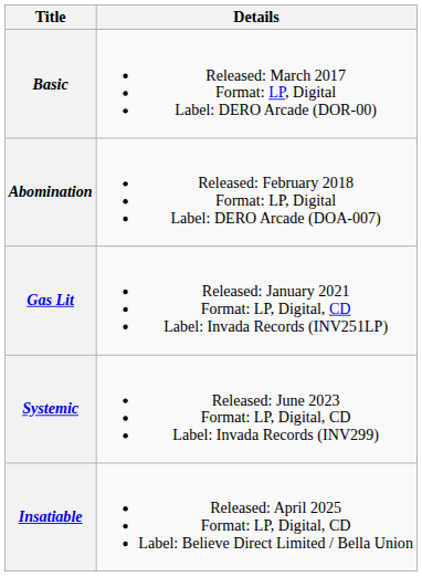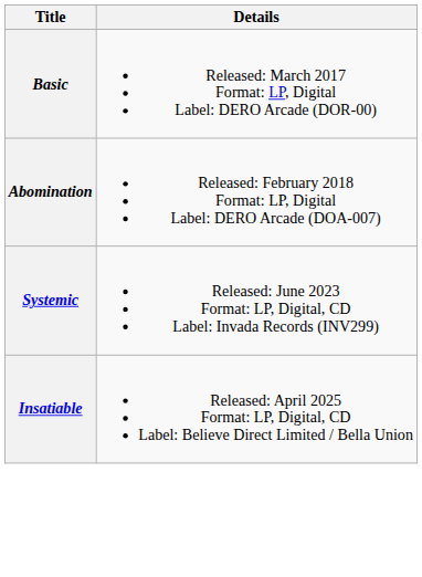 <table class="wikitable plainrowheaders" style="text-align:center;" border="1">
 <tr>
 <th>Title</th>
 <th>Details</th>
 </tr>
 <tr>
 <th scope="row"><em>Basic</em></th>
 <td><br><ul><li>Released: March 2017</li><li>Format: <a href='#'>LP</a>, Digital</li><li>Label: DERO Arcade (DOR-00)</li></ul></td>
 </tr>
 <tr>
 <th scope="row"><em>Abomination</em></th>
 <td><br><ul><li>Released: February 2018</li><li>Format: LP, Digital</li><li>Label: DERO Arcade (DOA-007)</li></ul></td>
 </tr>
 <tr>
-<th scope="row"><em><a href='#'>Gas Lit</a></em></th>
-<td><br><ul><li>Released: January 2021</li><li>Format: LP, Digital, <a href='#'>CD</a></li><li>Label: Invada Records (INV251LP)</li></ul></td>
-</tr>
-<tr>
 <th scope="row"><em><a href='#'>Systemic</a></em></th>
 <td><br><ul><li>Released: June 2023</li><li>Format: LP, Digital, CD</li><li>Label: Invada Records (INV299)</li></ul></td>
 </tr>
 <tr>
 <th scope="row"><em><a href='#'>Insatiable</a></em></th>
 <td><br><ul><li>Released: April 2025</li><li>Format: LP, Digital, CD</li><li>Label: Believe Direct Limited / Bella Union</li></ul></td>
 </tr>
 </table>
